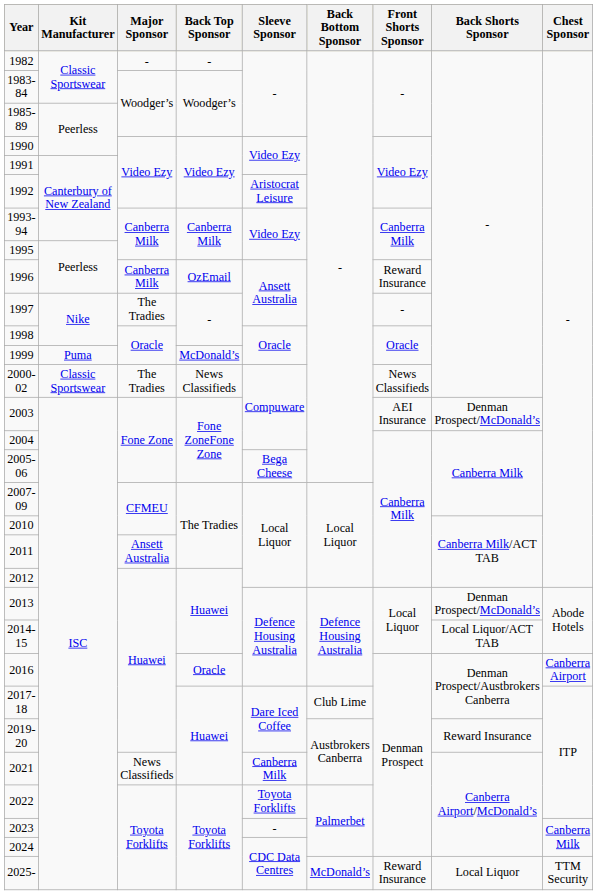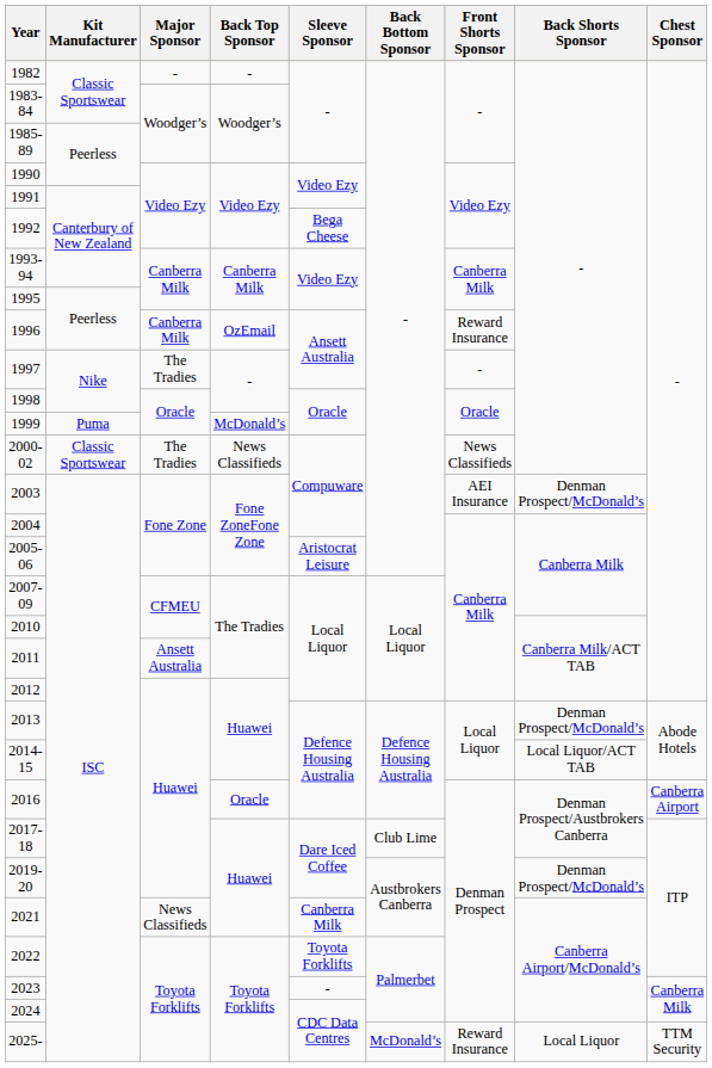 <table class="wikitable sortable" style="text-align:center">
 <tr style="background:#bdb76b;">
 <th>Year</th>
 <th>Kit Manufacturer</th>
 <th>Major Sponsor</th>
 <th>Back Top Sponsor</th>
 <th>Sleeve Sponsor</th>
 <th>Back Bottom Sponsor</th>
 <th>Front Shorts Sponsor</th>
 <th>Back Shorts Sponsor</th>
 <th>Chest Sponsor</th>
 </tr>
 <tr>
 <td>1982</td>
 <td rowspan="2"><a href='#'>Classic Sportswear</a></td>
 <td>-</td>
 <td>-</td>
 <td rowspan="3">-</td>
 <td rowspan="16">-</td>
 <td rowspan="3">-</td>
 <td rowspan="13">-</td>
 <td rowspan="20">-</td>
 </tr>
 <tr>
 <td>1983-84</td>
 <td rowspan="2">Woodger’s</td>
 <td rowspan="2">Woodger’s</td>
 </tr>
 <tr>
 <td>1985-89</td>
 <td rowspan="2">Peerless</td>
 </tr>
 <tr>
 <td>1990</td>
 <td rowspan="3"><a href='#'>Video Ezy</a></td>
 <td rowspan="3"><a href='#'>Video Ezy</a></td>
 <td rowspan="2"><a href='#'>Video Ezy</a></td>
 <td rowspan="3"><a href='#'>Video Ezy</a></td>
 </tr>
 <tr>
 <td>1991</td>
 <td rowspan="3"><a href='#'>Canterbury of New Zealand</a></td>
 </tr>
 <tr>
 <td>1992</td>
-<td><a href='#'>Aristocrat Leisure</a></td>
+<td><a href='#'>Bega Cheese</a></td>
 </tr>
 <tr>
 <td>1993-94</td>
 <td rowspan="2"><a href='#'>Canberra Milk</a></td>
 <td rowspan="2"><a href='#'>Canberra Milk</a></td>
 <td rowspan="2"><a href='#'>Video Ezy</a></td>
 <td rowspan="2"><a href='#'>Canberra Milk</a></td>
 </tr>
 <tr>
 <td>1995</td>
 <td rowspan="2">Peerless</td>
 </tr>
 <tr>
 <td>1996</td>
 <td><a href='#'>Canberra Milk</a></td>
 <td><a href='#'>OzEmail</a></td>
 <td rowspan="2"><a href='#'>Ansett Australia</a></td>
 <td>Reward Insurance</td>
 </tr>
 <tr>
 <td>1997</td>
 <td rowspan="2"><a href='#'>Nike</a></td>
 <td>The Tradies</td>
 <td rowspan="2">-</td>
 <td>-</td>
 </tr>
 <tr>
 <td>1998</td>
 <td rowspan="2"><a href='#'>Oracle</a></td>
 <td rowspan="2"><a href='#'>Oracle</a></td>
 <td rowspan="2"><a href='#'>Oracle</a></td>
 </tr>
 <tr>
 <td>1999</td>
 <td><a href='#'>Puma</a></td>
 <td><a href='#'>McDonald’s</a></td>
 </tr>
 <tr>
 <td>2000-02</td>
 <td><a href='#'>Classic Sportswear</a></td>
 <td>The Tradies</td>
 <td>News Classifieds</td>
 <td rowspan="3"><a href='#'>Compuware</a></td>
 <td>News Classifieds</td>
 </tr>
 <tr>
 <td>2003</td>
 <td rowspan="17"><a href='#'>ISC</a></td>
 <td rowspan="3"><a href='#'>Fone Zone</a></td>
 <td rowspan="3"><a href='#'>Fone ZoneFone Zone</a></td>
 <td>AEI Insurance</td>
 <td>Denman Prospect/<a href='#'>McDonald’s</a></td>
 </tr>
 <tr>
 <td>2004</td>
 <td rowspan="6"><a href='#'>Canberra Milk</a></td>
 <td rowspan="3"><a href='#'>Canberra Milk</a></td>
 </tr>
 <tr>
 <td>2005-06</td>
-<td><a href='#'>Bega Cheese</a></td>
+<td><a href='#'>Aristocrat Leisure</a></td>
 </tr>
 <tr>
 <td>2007-09</td>
 <td rowspan="2"><a href='#'>CFMEU</a></td>
 <td rowspan="3">The Tradies</td>
 <td rowspan="4">Local Liquor</td>
 <td rowspan="4">Local Liquor</td>
 </tr>
 <tr>
 <td>2010</td>
 <td rowspan="3"><a href='#'>Canberra Milk</a>/ACT TAB</td>
 </tr>
 <tr>
 <td>2011</td>
 <td><a href='#'>Ansett Australia</a></td>
 </tr>
 <tr>
 <td>2012</td>
 <td rowspan="6"><a href='#'>Huawei</a></td>
 <td rowspan="3"><a href='#'>Huawei</a></td>
 </tr>
 <tr>
 <td>2013</td>
 <td rowspan="3"><a href='#'>Defence Housing Australia</a></td>
 <td rowspan="3"><a href='#'>Defence Housing Australia</a></td>
 <td rowspan="2">Local Liquor</td>
 <td>Denman Prospect/<a href='#'>McDonald’s</a></td>
 <td rowspan="2">Abode Hotels</td>
 </tr>
 <tr>
 <td>2014-15</td>
 <td>Local Liquor/ACT TAB</td>
 </tr>
 <tr>
 <td>2016</td>
 <td><a href='#'>Oracle</a></td>
 <td rowspan="7">Denman Prospect</td>
 <td rowspan="2">Denman Prospect/Austbrokers Canberra</td>
 <td><a href='#'>Canberra Airport</a></td>
 </tr>
 <tr>
 <td>2017-18</td>
 <td rowspan="3"><a href='#'>Huawei</a></td>
 <td rowspan="2"><a href='#'>Dare Iced Coffee</a></td>
 <td>Club Lime</td>
 <td rowspan="4">ITP</td>
 </tr>
 <tr>
 <td>2019-20</td>
 <td rowspan="2">Austbrokers Canberra</td>
-<td>Reward Insurance</td>
+<td>Denman Prospect/<a href='#'>McDonald’s</a></td>
 </tr>
 <tr>
 <td>2021</td>
 <td>News Classifieds</td>
 <td><a href='#'>Canberra Milk</a></td>
 <td rowspan="4"><a href='#'>Canberra Airport</a>/<a href='#'>McDonald’s</a></td>
 </tr>
 <tr>
 <td>2022</td>
 <td rowspan="4"><a href='#'>Toyota Forklifts</a></td>
 <td rowspan="4"><a href='#'>Toyota Forklifts</a></td>
 <td><a href='#'>Toyota Forklifts</a></td>
 <td rowspan="3"><a href='#'>Palmerbet</a></td>
 </tr>
 <tr>
 <td>2023</td>
 <td>-</td>
 <td rowspan="2"><a href='#'>Canberra Milk</a></td>
 </tr>
 <tr>
 <td>2024</td>
 <td rowspan="2"><a href='#'>CDC Data Centres</a></td>
 </tr>
 <tr>
 <td>2025-</td>
 <td><a href='#'>McDonald’s</a></td>
 <td>Reward Insurance</td>
 <td>Local Liquor</td>
 <td>TTM Security</td>
 </tr>
 </table>
